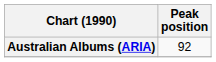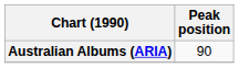 <table class="wikitable sortable plainrowheaders" style="text-align:center">
 <tr>
 <th scope="col">Chart (1990)</th>
 <th scope="col">Peak<br>position</th>
 </tr>
 <tr>
 <th scope="row">Australian Albums (<a href='#'>ARIA</a>)</th>
-<td>92</td>
+<td>90</td>
 </tr>
 <tr>
 </tr>
 </table>
